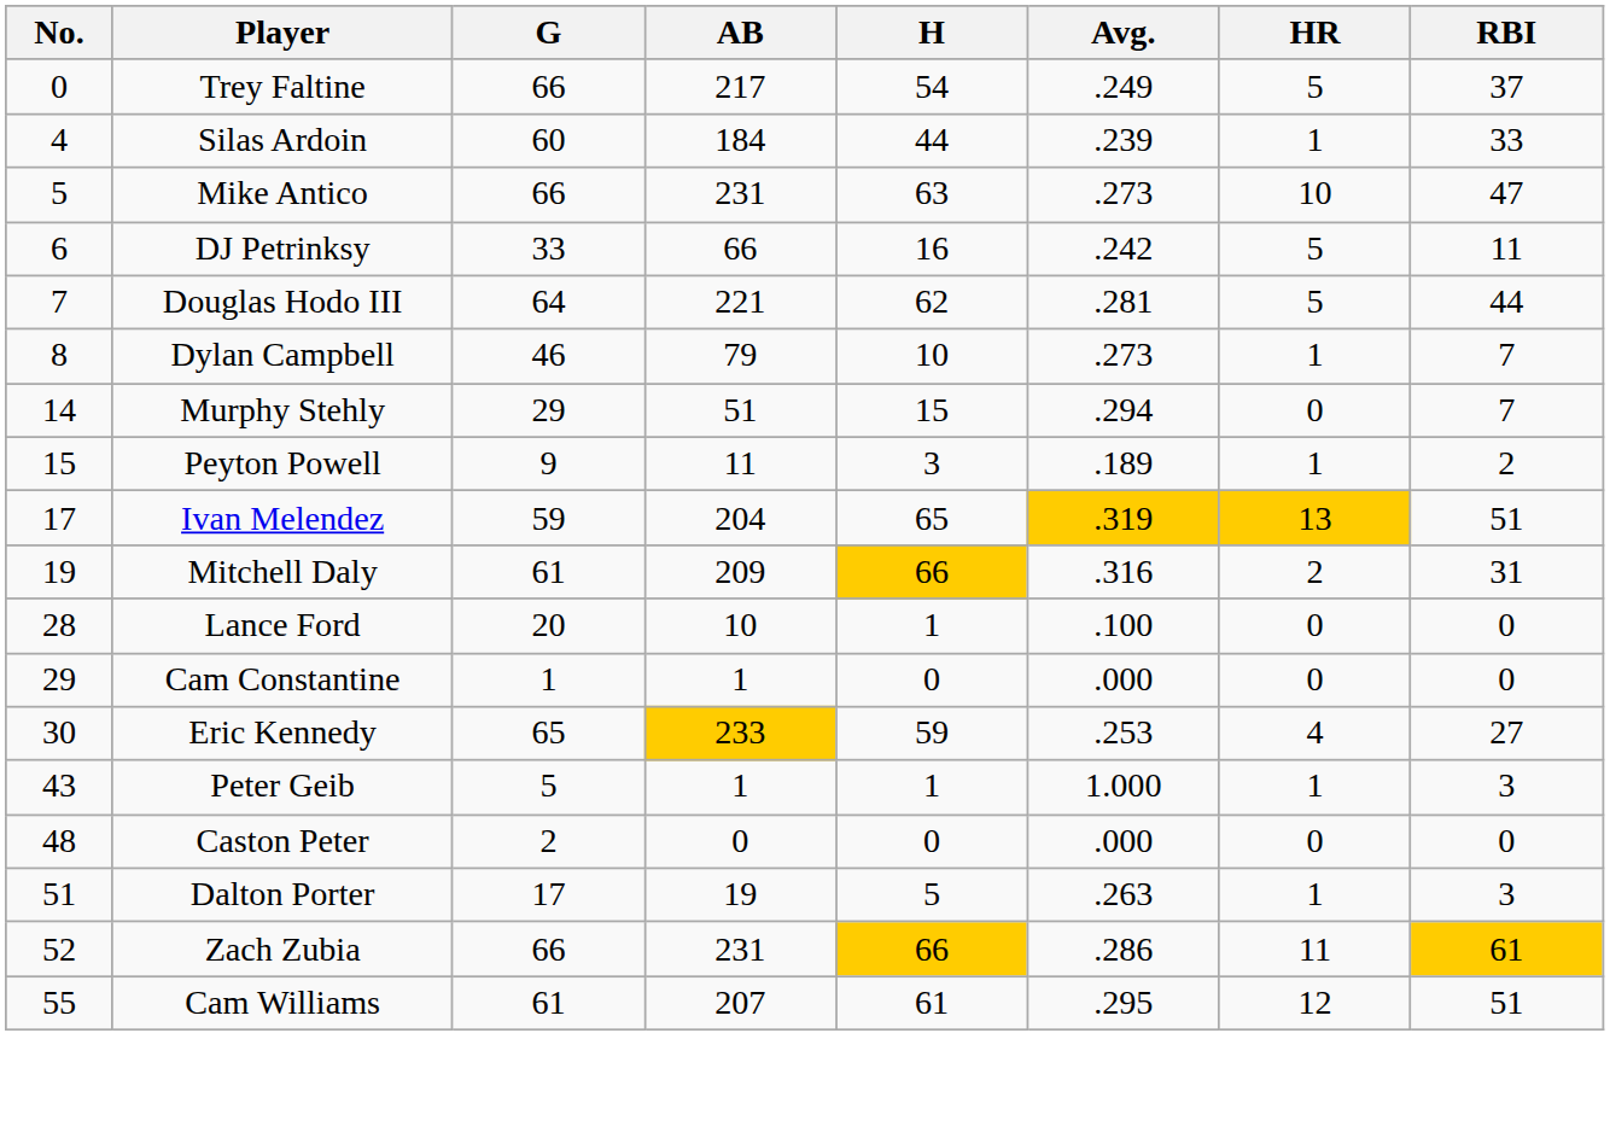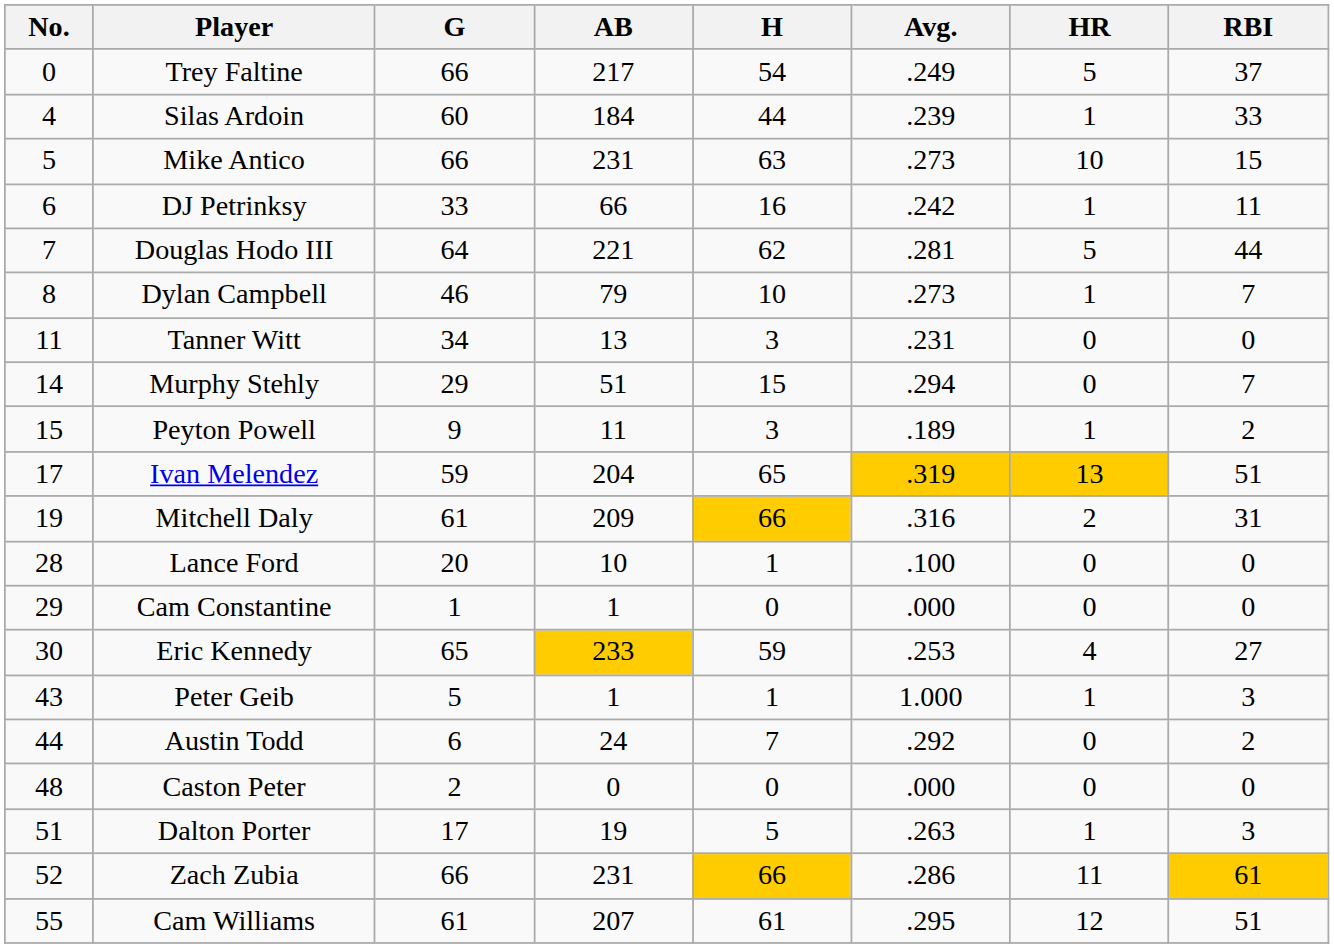 <table class="wikitable sortable">
 <tr>
 <th bgcolor="#DDDDFF" width="5%">No.</th>
 <th bgcolor="#DDDDFF" width="16%">Player</th>
 <th bgcolor="#DDDDFF" width="9%">G</th>
 <th bgcolor="#DDDDFF" width="9%">AB</th>
 <th bgcolor="#DDDDFF" width="9%">H</th>
 <th bgcolor="#DDDDFF" width="9%">Avg.</th>
 <th bgcolor="#DDDDFF" width="9%">HR</th>
 <th bgcolor="#DDDDFF" width="9%">RBI</th>
 </tr>
 <tr style="text-align:center;">
 <td>0</td>
 <td>Trey Faltine</td>
 <td>66</td>
 <td>217</td>
 <td>54</td>
 <td>.249</td>
 <td>5</td>
 <td>37</td>
 </tr>
 <tr style="text-align:center;">
 <td>4</td>
 <td>Silas Ardoin</td>
 <td>60</td>
 <td>184</td>
 <td>44</td>
 <td>.239</td>
 <td>1</td>
 <td>33</td>
 </tr>
 <tr style="text-align:center;">
 <td>5</td>
 <td>Mike Antico</td>
 <td>66</td>
 <td>231</td>
 <td>63</td>
 <td>.273</td>
 <td>10</td>
-<td>47</td>
+<td>15</td>
 </tr>
 <tr style="text-align:center;">
 <td>6</td>
 <td>DJ Petrinksy</td>
 <td>33</td>
 <td>66</td>
 <td>16</td>
 <td>.242</td>
-<td>5</td>
+<td>1</td>
 <td>11</td>
 </tr>
 <tr style="text-align:center;">
 <td>7</td>
 <td>Douglas Hodo III</td>
 <td>64</td>
 <td>221</td>
 <td>62</td>
 <td>.281</td>
 <td>5</td>
 <td>44</td>
 </tr>
 <tr style="text-align:center;">
 <td>8</td>
 <td>Dylan Campbell</td>
 <td>46</td>
 <td>79</td>
 <td>10</td>
 <td>.273</td>
 <td>1</td>
 <td>7</td>
+</tr>
+<tr style="text-align:center;">
+<td>11</td>
+<td>Tanner Witt</td>
+<td>34</td>
+<td>13</td>
+<td>3</td>
+<td>.231</td>
+<td>0</td>
+<td>0</td>
 </tr>
 <tr style="text-align:center;">
 <td>14</td>
 <td>Murphy Stehly</td>
 <td>29</td>
 <td>51</td>
 <td>15</td>
 <td>.294</td>
 <td>0</td>
 <td>7</td>
 </tr>
 <tr style="text-align:center;">
 <td>15</td>
 <td>Peyton Powell</td>
 <td>9</td>
 <td>11</td>
 <td>3</td>
 <td>.189</td>
 <td>1</td>
 <td>2</td>
 </tr>
 <tr style="text-align:center;">
 <td>17</td>
 <td><a href='#'>Ivan Melendez</a></td>
 <td>59</td>
 <td>204</td>
 <td>65</td>
 <td style="background:#fc0;">.319</td>
 <td style="background:#fc0;">13</td>
 <td>51</td>
 </tr>
 <tr style="text-align:center;">
 <td>19</td>
 <td>Mitchell Daly</td>
 <td>61</td>
 <td>209</td>
 <td style="background:#fc0;">66</td>
 <td>.316</td>
 <td>2</td>
 <td>31</td>
 </tr>
 <tr style="text-align:center;">
 <td>28</td>
 <td>Lance Ford</td>
 <td>20</td>
 <td>10</td>
 <td>1</td>
 <td>.100</td>
 <td>0</td>
 <td>0</td>
 </tr>
 <tr style="text-align:center;">
 <td>29</td>
 <td>Cam Constantine</td>
 <td>1</td>
 <td>1</td>
 <td>0</td>
 <td>.000</td>
 <td>0</td>
 <td>0</td>
 </tr>
 <tr style="text-align:center;">
 <td>30</td>
 <td>Eric Kennedy</td>
 <td>65</td>
 <td style="background:#fc0;">233</td>
 <td>59</td>
 <td>.253</td>
 <td>4</td>
 <td>27</td>
 </tr>
 <tr style="text-align:center;">
 <td>43</td>
 <td>Peter Geib</td>
 <td>5</td>
 <td>1</td>
 <td>1</td>
 <td>1.000</td>
 <td>1</td>
 <td>3</td>
 </tr>
 <tr style="text-align:center;">
+<td>44</td>
+<td>Austin Todd</td>
+<td>6</td>
+<td>24</td>
+<td>7</td>
+<td>.292</td>
+<td>0</td>
+<td>2</td>
+</tr>
+<tr style="text-align:center;">
 <td>48</td>
 <td>Caston Peter</td>
 <td>2</td>
 <td>0</td>
 <td>0</td>
 <td>.000</td>
 <td>0</td>
 <td>0</td>
 </tr>
 <tr style="text-align:center;">
 <td>51</td>
 <td>Dalton Porter</td>
 <td>17</td>
 <td>19</td>
 <td>5</td>
 <td>.263</td>
 <td>1</td>
 <td>3</td>
 </tr>
 <tr style="text-align:center;">
 <td>52</td>
 <td>Zach Zubia</td>
 <td>66</td>
 <td>231</td>
 <td style="background:#fc0;">66</td>
 <td>.286</td>
 <td>11</td>
 <td style="background:#fc0;">61</td>
 </tr>
 <tr style="text-align:center;">
 <td>55</td>
 <td>Cam Williams</td>
 <td>61</td>
 <td>207</td>
 <td>61</td>
 <td>.295</td>
 <td>12</td>
 <td>51</td>
 </tr>
 </table>
